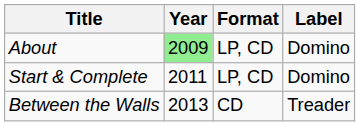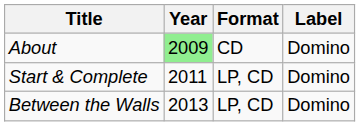 <table class="wikitable" border="1">
 <tr>
 <th scope="col">Title</th>
 <th scope="col">Year</th>
 <th scope="col">Format</th>
 <th scope="col">Label</th>
 </tr>
 <tr>
 <td><em>About</em></td>
 <td style="background: lightgreen;">2009</td>
-<td>LP, CD</td>
+<td>CD</td>
 <td>Domino</td>
 </tr>
 <tr>
 <td><em>Start & Complete</em></td>
 <td>2011</td>
 <td>LP, CD </td>
 <td>Domino</td>
 </tr>
 <tr>
 <td><em>Between the Walls</em></td>
 <td>2013</td>
-<td>CD</td>
-<td>Treader</td>
+<td>LP, CD</td>
+<td>Domino</td>
 </tr>
 </table>
